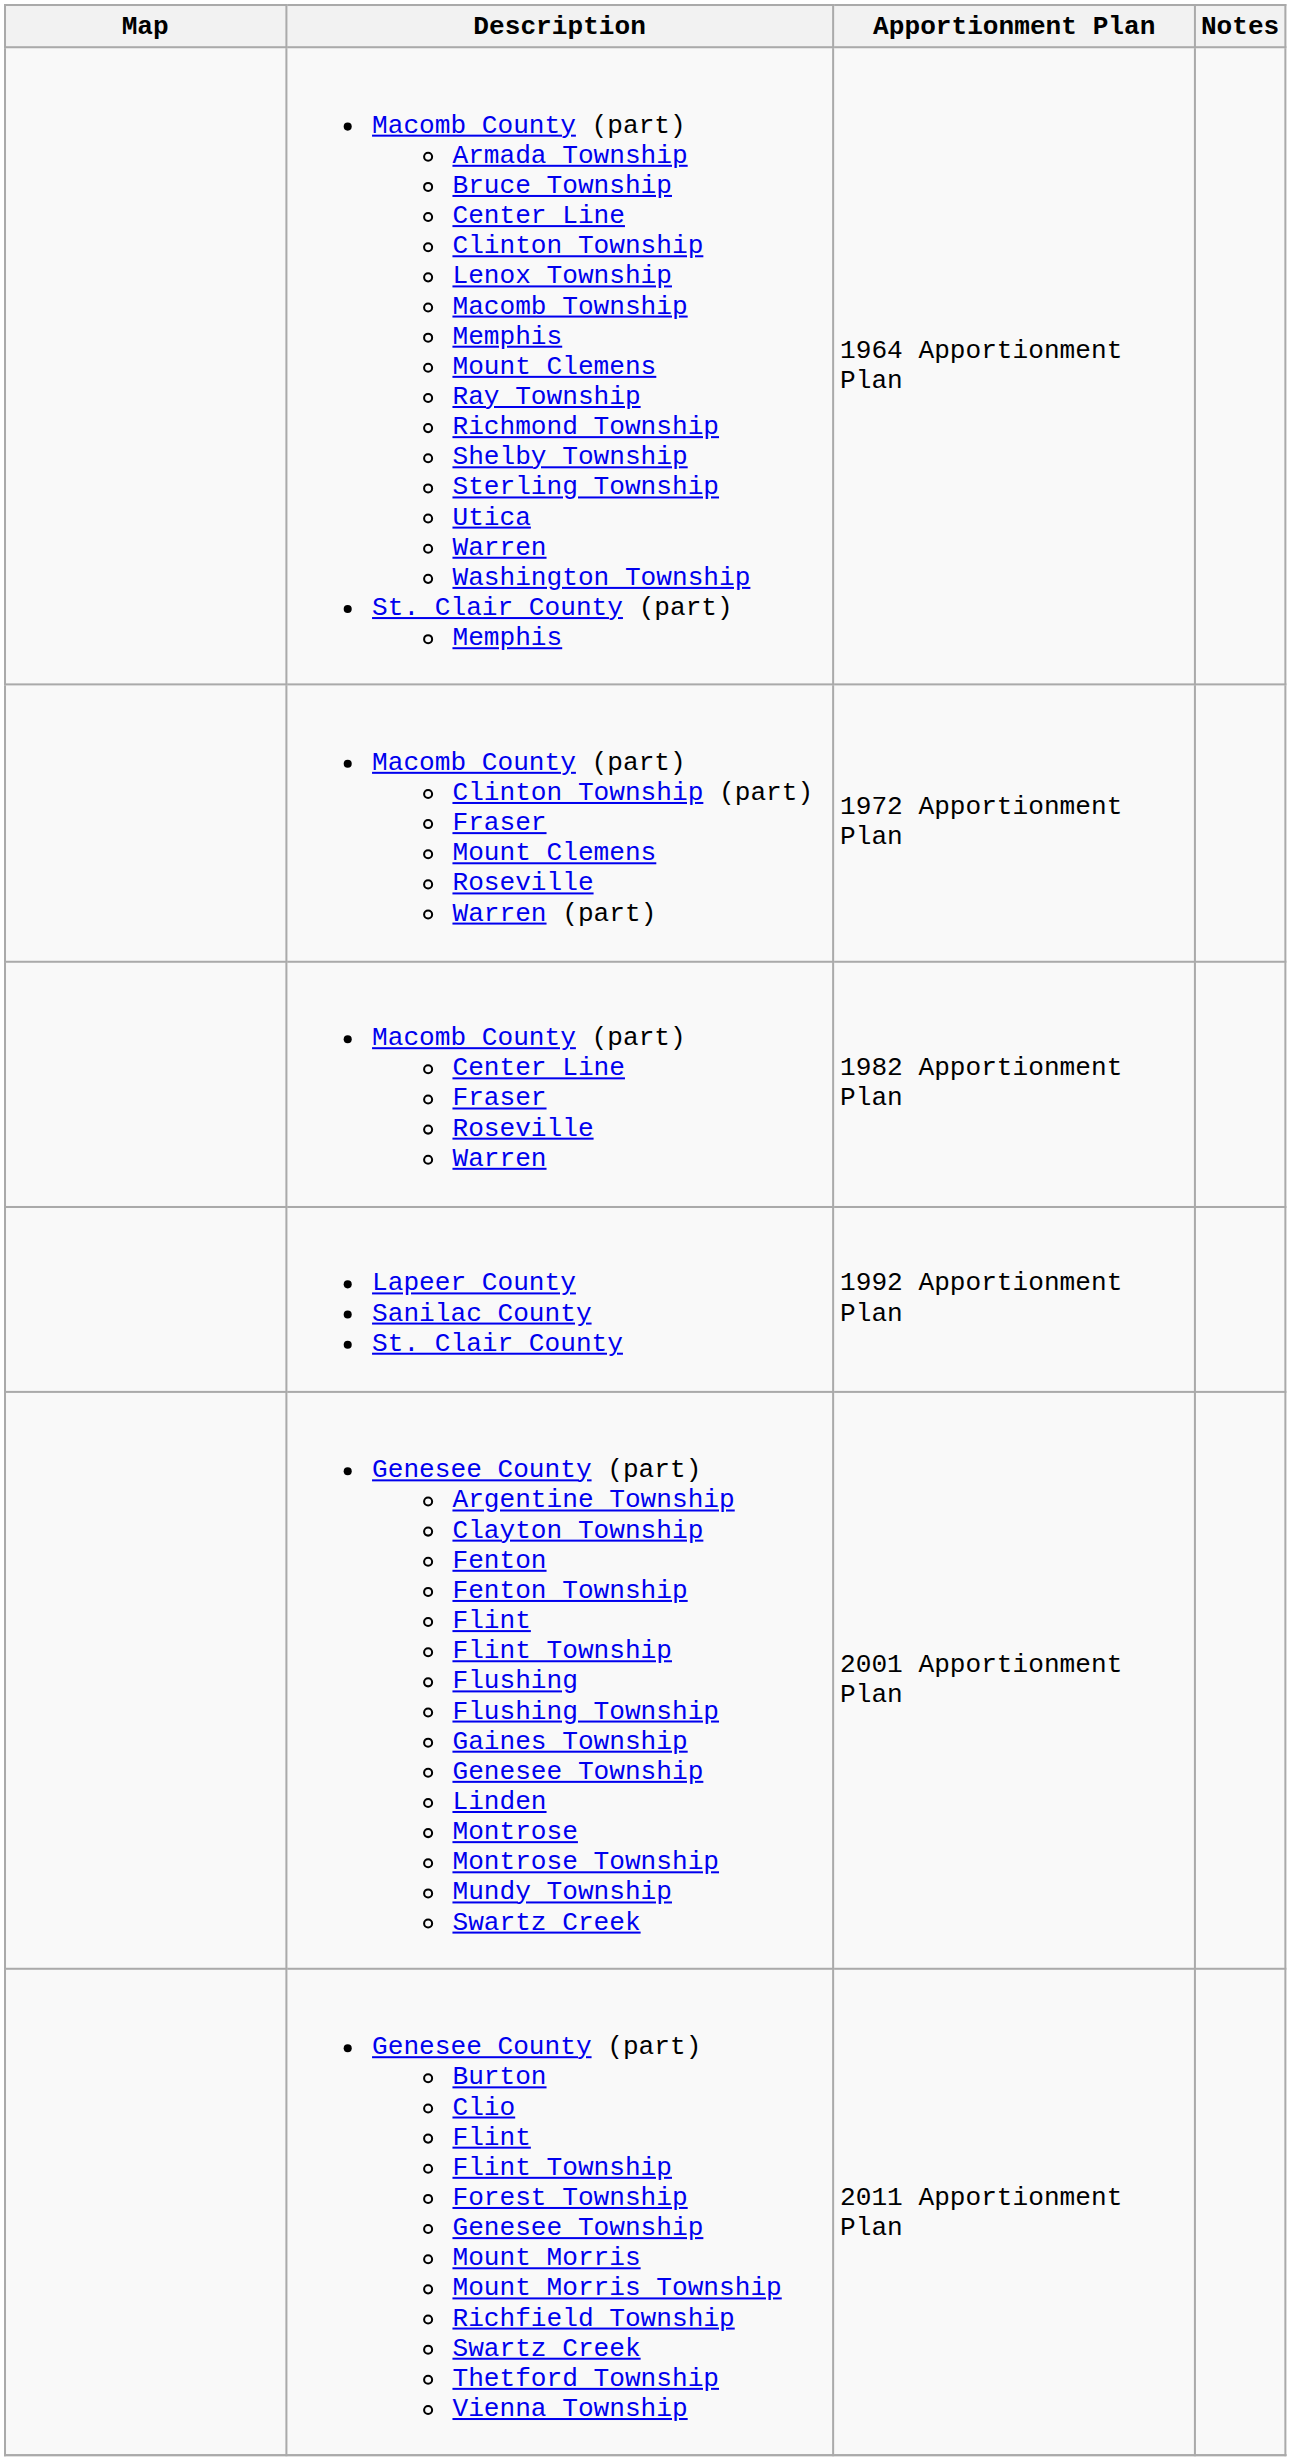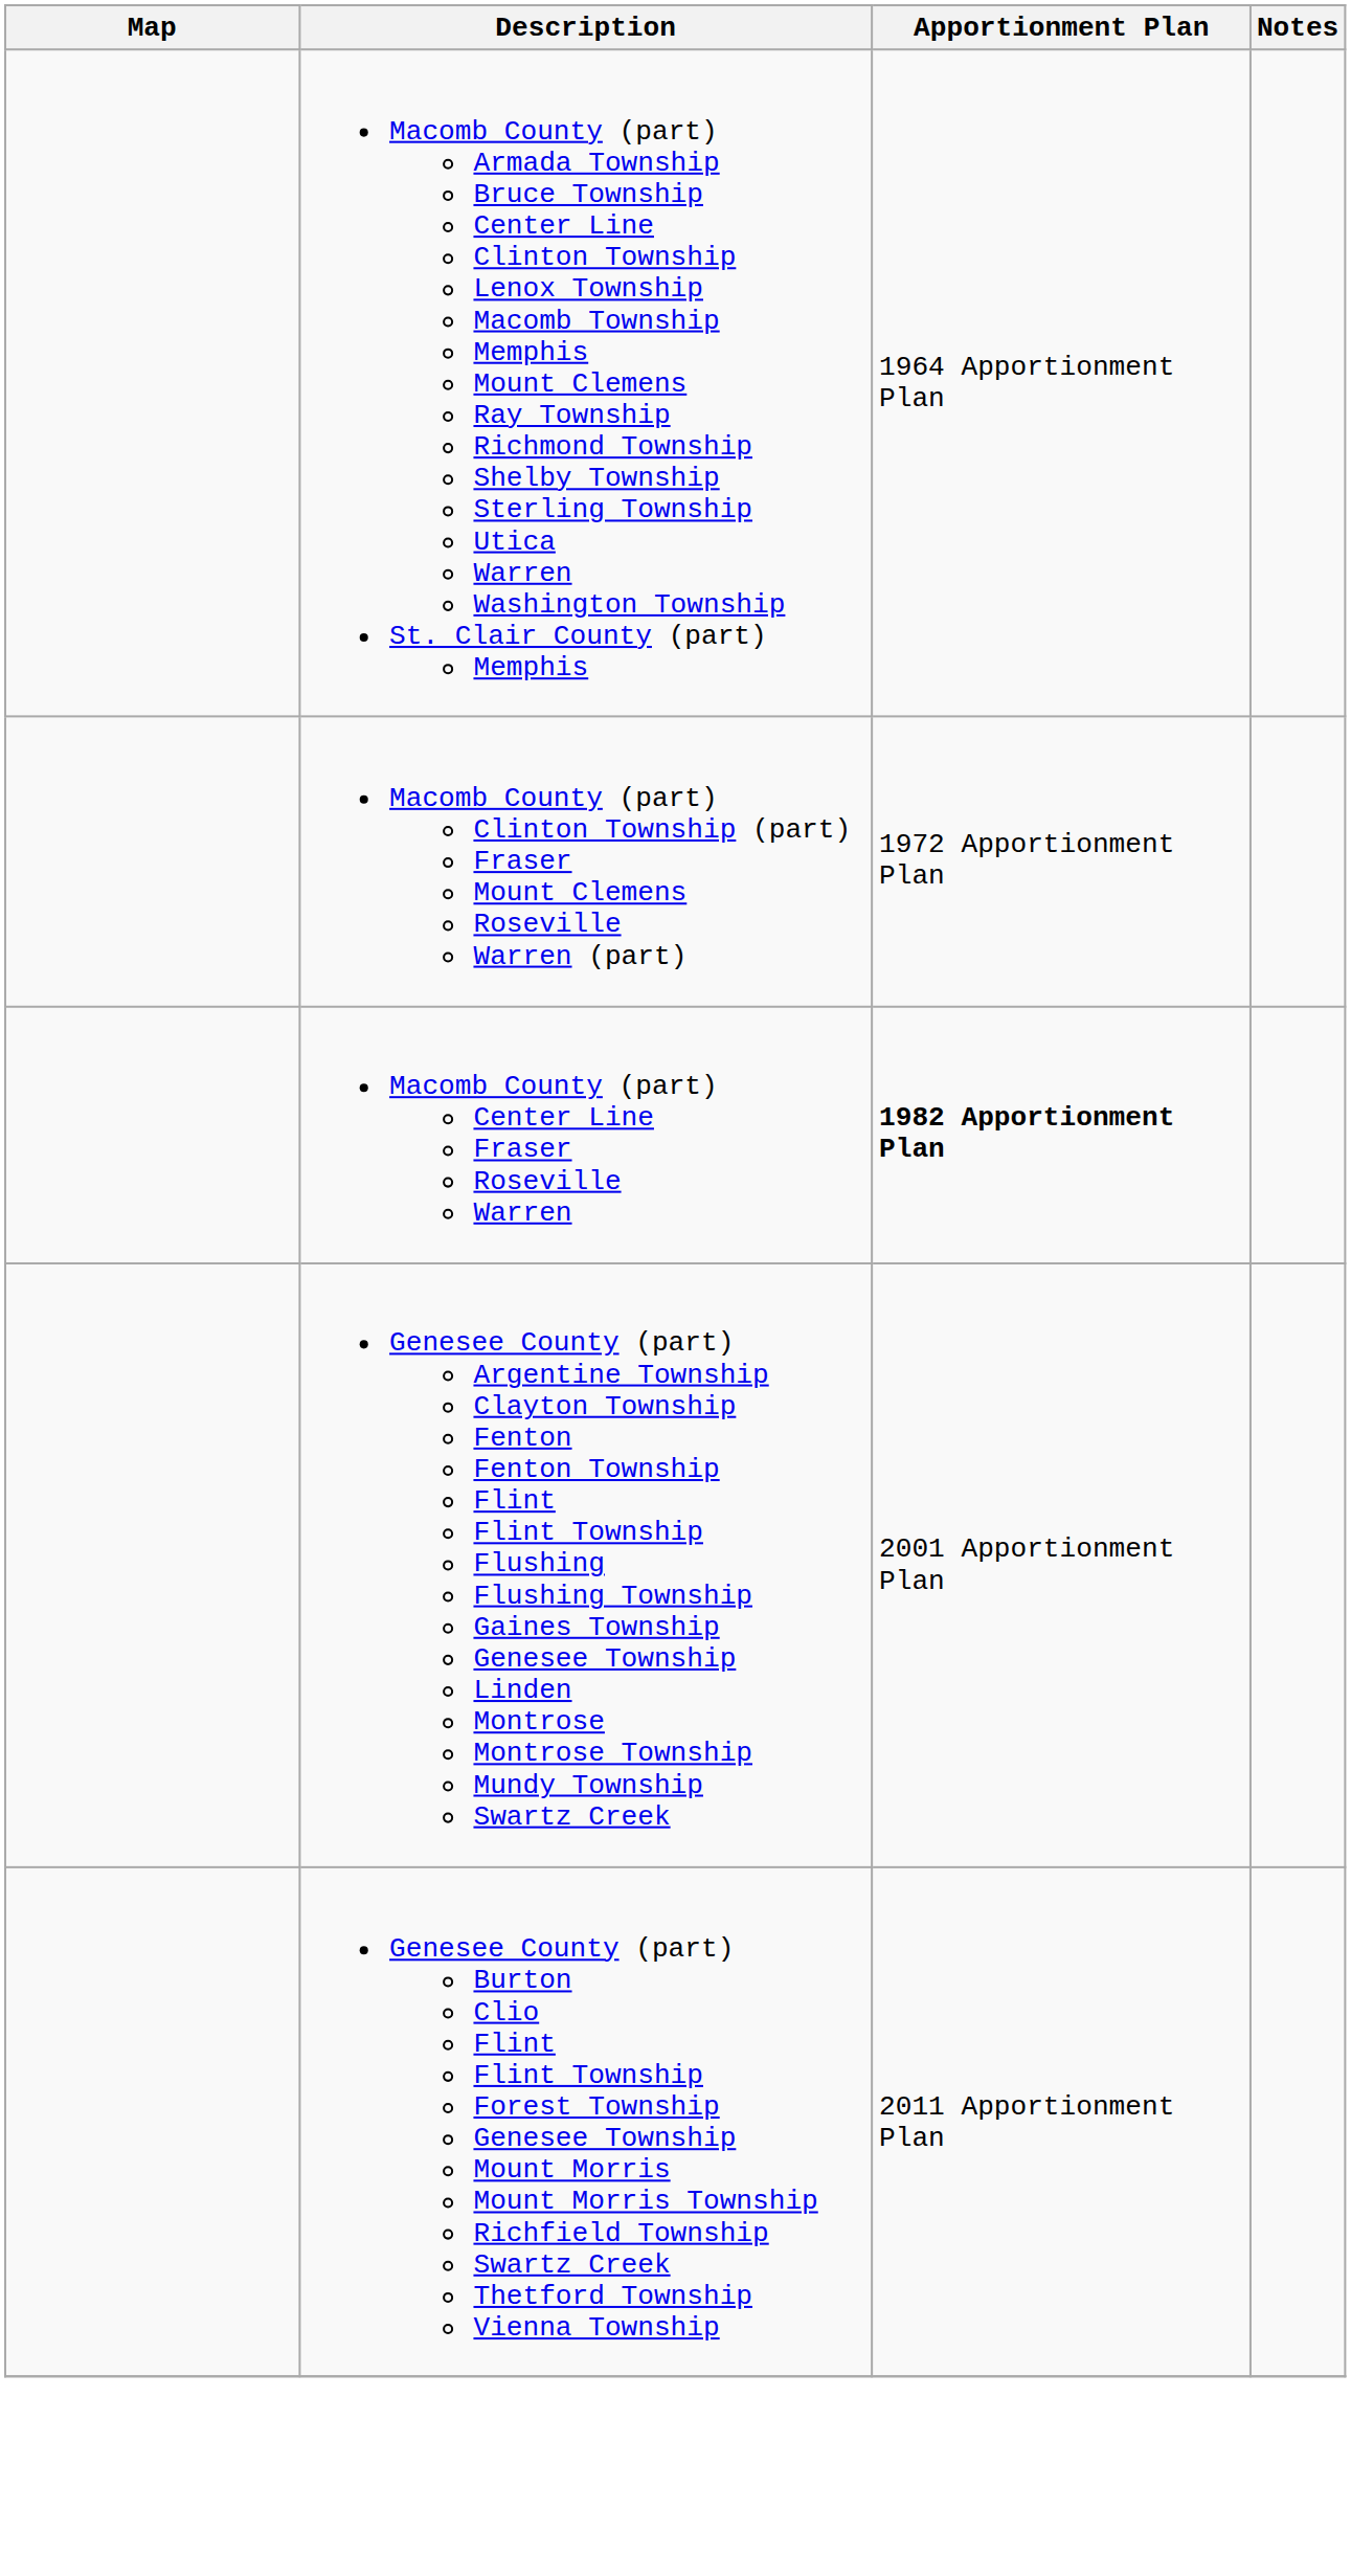 <table class="wikitable sortable">
 <tr>
 <th style="width:100pt;">Map</th>
 <th style="width:200pt;">Description</th>
 <th style="width:130pt;">Apportionment Plan</th>
 <th style="width:15pt;">Notes</th>
 </tr>
 <tr>
 <td></td>
 <td><br><ul><li><a href='#'>Macomb County</a> (part)<ul><li><a href='#'>Armada Township</a></li><li><a href='#'>Bruce Township</a></li><li><a href='#'>Center Line</a></li><li><a href='#'>Clinton Township</a></li><li><a href='#'>Lenox Township</a></li><li><a href='#'>Macomb Township</a></li><li><a href='#'>Memphis</a></li><li><a href='#'>Mount Clemens</a></li><li><a href='#'>Ray Township</a></li><li><a href='#'>Richmond Township</a></li><li><a href='#'>Shelby Township</a></li><li><a href='#'>Sterling Township</a></li><li><a href='#'>Utica</a></li><li><a href='#'>Warren</a></li><li><a href='#'>Washington Township</a></li></ul></li><li><a href='#'>St. Clair County</a> (part)<ul><li><a href='#'>Memphis</a></li></ul></li></ul></td>
 <td>1964 Apportionment Plan</td>
 <td></td>
 </tr>
 <tr>
 <td></td>
 <td><br><ul><li><a href='#'>Macomb County</a> (part)<ul><li><a href='#'>Clinton Township</a> (part)</li><li><a href='#'>Fraser</a></li><li><a href='#'>Mount Clemens</a></li><li><a href='#'>Roseville</a></li><li><a href='#'>Warren</a> (part)</li></ul></li></ul></td>
 <td>1972 Apportionment Plan</td>
 <td></td>
 </tr>
 <tr>
 <td></td>
 <td><br><ul><li><a href='#'>Macomb County</a> (part)<ul><li><a href='#'>Center Line</a></li><li><a href='#'>Fraser</a></li><li><a href='#'>Roseville</a></li><li><a href='#'>Warren</a></li></ul></li></ul></td>
-<td>1982 Apportionment Plan</td>
-<td></td>
-</tr>
-<tr>
-<td></td>
-<td><br><ul><li><a href='#'>Lapeer County</a></li><li><a href='#'>Sanilac County</a></li><li><a href='#'>St. Clair County</a></li></ul></td>
-<td>1992 Apportionment Plan</td>
+<td><strong>1982 Apportionment Plan</strong></td>
 <td></td>
 </tr>
 <tr>
 <td></td>
 <td><br><ul><li><a href='#'>Genesee County</a> (part)<ul><li><a href='#'>Argentine Township</a></li><li><a href='#'>Clayton Township</a></li><li><a href='#'>Fenton</a></li><li><a href='#'>Fenton Township</a></li><li><a href='#'>Flint</a></li><li><a href='#'>Flint Township</a></li><li><a href='#'>Flushing</a></li><li><a href='#'>Flushing Township</a></li><li><a href='#'>Gaines Township</a></li><li><a href='#'>Genesee Township</a></li><li><a href='#'>Linden</a></li><li><a href='#'>Montrose</a></li><li><a href='#'>Montrose Township</a></li><li><a href='#'>Mundy Township</a></li><li><a href='#'>Swartz Creek</a></li></ul></li></ul></td>
 <td>2001 Apportionment Plan</td>
 <td></td>
 </tr>
 <tr>
 <td></td>
 <td><br><ul><li><a href='#'>Genesee County</a> (part)<ul><li><a href='#'>Burton</a></li><li><a href='#'>Clio</a></li><li><a href='#'>Flint</a></li><li><a href='#'>Flint Township</a></li><li><a href='#'>Forest Township</a></li><li><a href='#'>Genesee Township</a></li><li><a href='#'>Mount Morris</a></li><li><a href='#'>Mount Morris Township</a></li><li><a href='#'>Richfield Township</a></li><li><a href='#'>Swartz Creek</a></li><li><a href='#'>Thetford Township</a></li><li><a href='#'>Vienna Township</a></li></ul></li></ul></td>
 <td>2011 Apportionment Plan</td>
 <td></td>
 </tr>
 <tr>
 </tr>
 </table>
